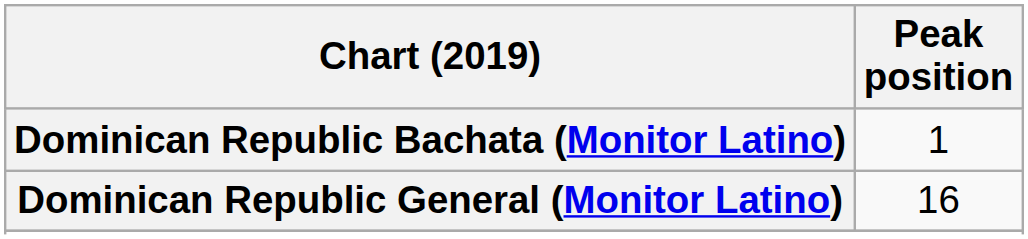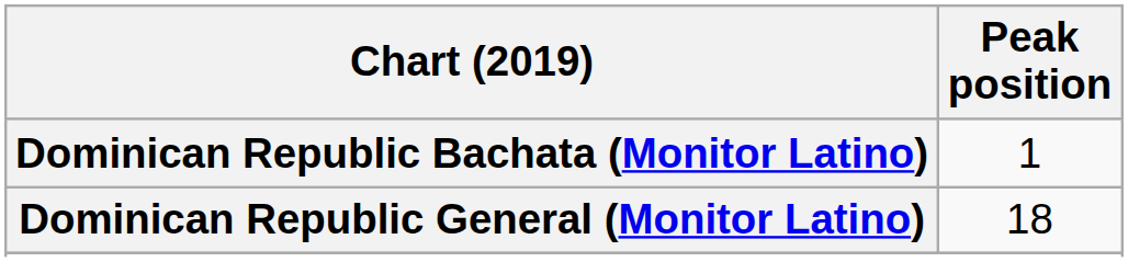 <table class="wikitable sortable plainrowheaders" style="text-align:center">
 <tr>
 <th scope="col">Chart (2019)</th>
 <th scope="col">Peak<br>position</th>
 </tr>
 <tr>
 <th scope="row">Dominican Republic Bachata (<a href='#'>Monitor Latino</a>)</th>
 <td>1</td>
 </tr>
 <tr>
 <th scope="row">Dominican Republic General (<a href='#'>Monitor Latino</a>)</th>
-<td>16</td>
+<td>18</td>
 </tr>
 <tr>
 </tr>
 <tr>
 </tr>
 </table>
